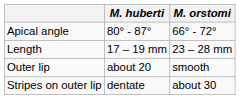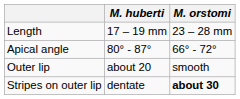 <table class="wikitable">
 <tr>
 <th></th>
 <th><em>M. huberti</em></th>
 <th><em>M. orstomi</em></th>
 </tr>
 <tr>
+<td>Length</td>
+<td>17 – 19 mm</td>
+<td>23 – 28 mm</td>
+</tr>
+<tr>
 <td>Apical angle</td>
 <td>80° - 87°</td>
 <td>66° - 72°</td>
-</tr>
-<tr>
-<td>Length</td>
-<td>17 – 19 mm</td>
-<td>23 – 28 mm</td>
 </tr>
 <tr>
 <td>Outer lip</td>
 <td>about 20</td>
 <td>smooth</td>
 </tr>
 <tr>
 <td>Stripes on outer lip</td>
 <td>dentate</td>
-<td>about 30</td>
+<td><strong>about 30</strong></td>
 </tr>
 </table>
